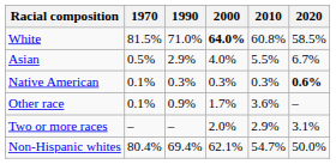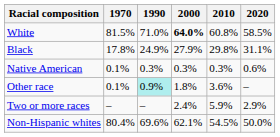 <table class="wikitable sortable collapsible" style="font-size: 90%;">
 <tr>
 <th>Racial composition</th>
 <th>1970</th>
 <th>1990</th>
 <th>2000</th>
 <th>2010</th>
 <th>2020</th>
 </tr>
 <tr>
 <td><a href='#'>White</a></td>
 <td>81.5%</td>
 <td>71.0%</td>
 <td><strong>64.0%</strong></td>
 <td>60.8%</td>
 <td>58.5%</td>
 </tr>
 <tr>
-<td><a href='#'>Asian</a></td>
-<td>0.5%</td>
-<td>2.9%</td>
-<td>4.0%</td>
-<td>5.5%</td>
-<td>6.7%</td>
+<td><a href='#'>Black</a></td>
+<td>17.8%</td>
+<td>24.9%</td>
+<td>27.9%</td>
+<td>29.8%</td>
+<td>31.1%</td>
 </tr>
 <tr>
 <td><a href='#'>Native American</a></td>
 <td>0.1%</td>
 <td>0.3%</td>
 <td>0.3%</td>
 <td>0.3%</td>
-<td><strong>0.6%</strong></td>
+<td>0.6%</td>
 </tr>
 <tr>
 <td><a href='#'>Other race</a></td>
 <td>0.1%</td>
-<td>0.9%</td>
-<td>1.7%</td>
+<td style="background: paleturquoise;">0.9%</td>
+<td>1.8%</td>
 <td>3.6%</td>
 <td>–</td>
 </tr>
 <tr>
 <td><a href='#'>Two or more races</a></td>
 <td>–</td>
 <td>–</td>
-<td>2.0%</td>
+<td>2.4%</td>
+<td>5.9%</td>
 <td>2.9%</td>
-<td>3.1%</td>
 </tr>
 <tr>
 <td><a href='#'>Non-Hispanic whites</a></td>
 <td>80.4%</td>
-<td>69.4%</td>
+<td>69.6%</td>
 <td>62.1%</td>
-<td>54.7%</td>
+<td>54.5%</td>
 <td>50.0%</td>
 </tr>
 </table>
